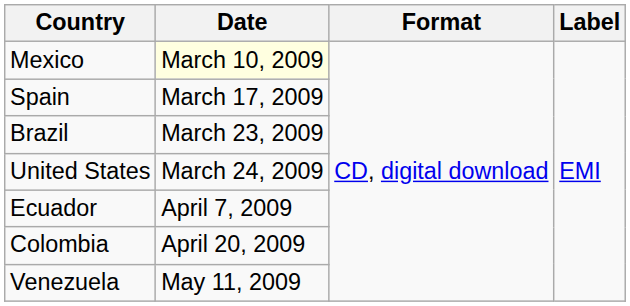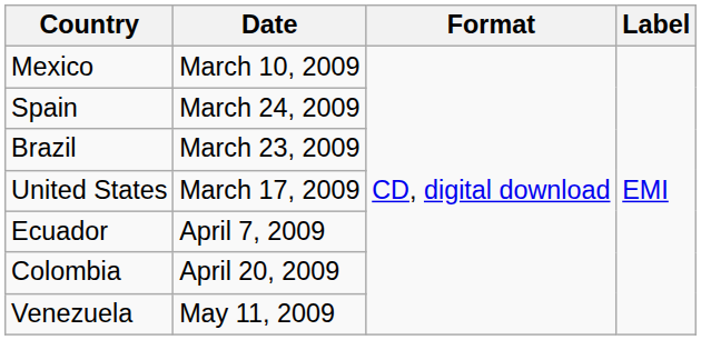 <table class="wikitable">
 <tr>
 <th>Country</th>
 <th>Date</th>
 <th>Format</th>
 <th>Label</th>
 </tr>
 <tr>
 <td>Mexico</td>
-<td style="background: lightyellow;">March 10, 2009</td>
+<td>March 10, 2009</td>
 <td rowspan="7"><a href='#'>CD</a>, <a href='#'>digital download</a></td>
 <td rowspan="7"><a href='#'>EMI</a></td>
 </tr>
 <tr>
 <td>Spain</td>
-<td>March 17, 2009</td>
+<td>March 24, 2009</td>
 </tr>
 <tr>
 <td>Brazil</td>
 <td>March 23, 2009</td>
 </tr>
 <tr>
 <td>United States</td>
-<td>March 24, 2009</td>
+<td>March 17, 2009</td>
 </tr>
 <tr>
 <td>Ecuador</td>
 <td>April 7, 2009</td>
 </tr>
 <tr>
 <td>Colombia</td>
 <td>April 20, 2009</td>
 </tr>
 <tr>
 <td>Venezuela</td>
 <td>May 11, 2009</td>
 </tr>
 </table>
